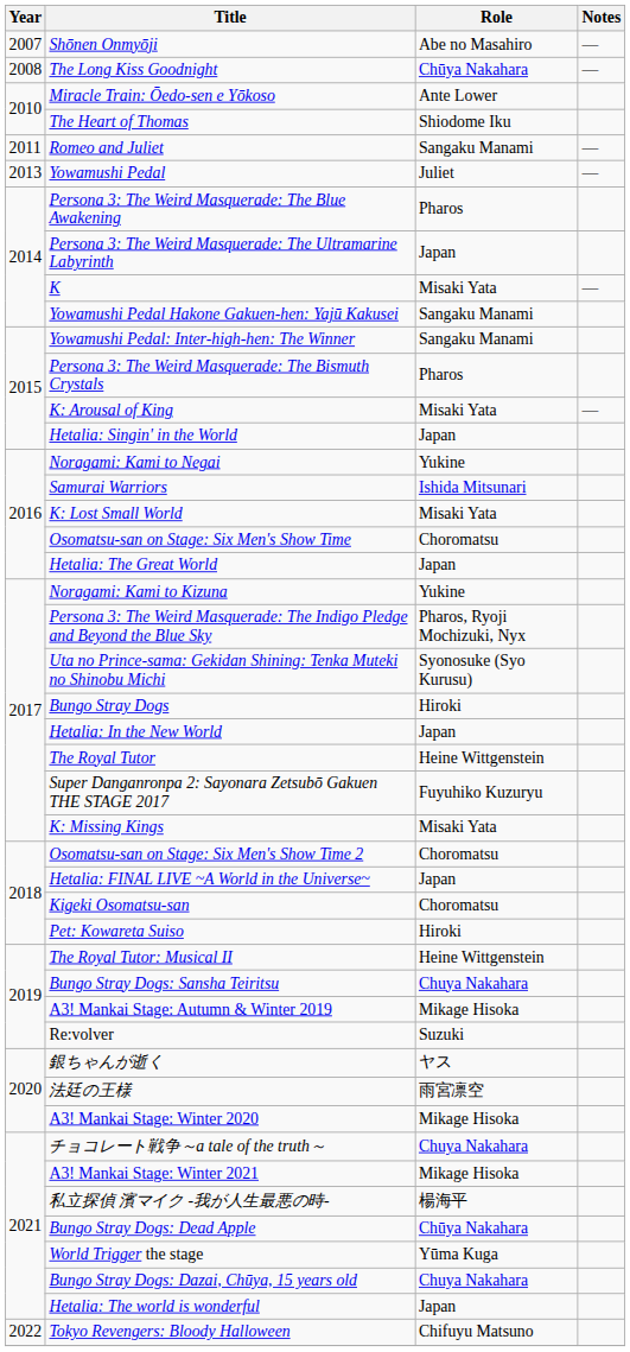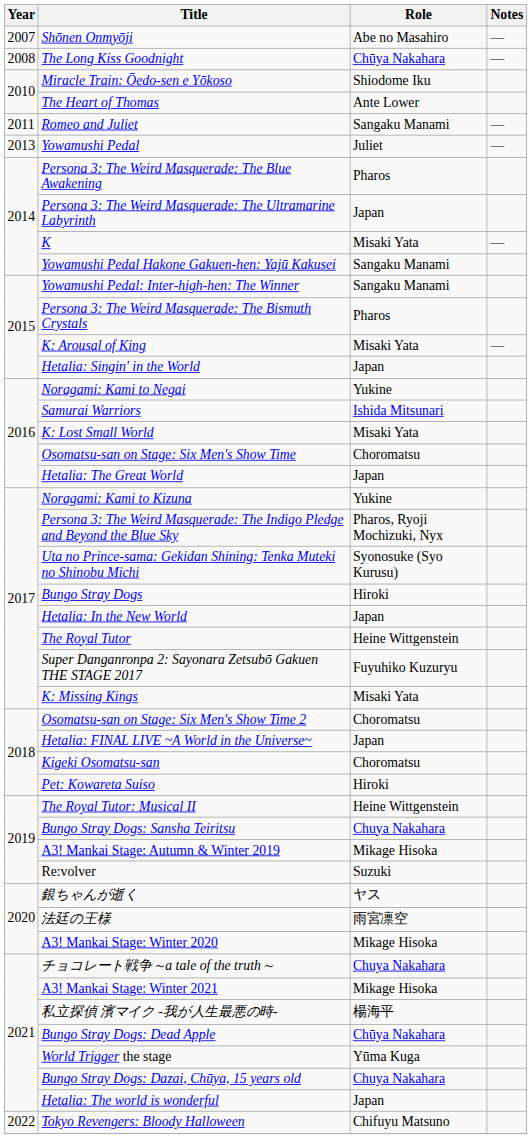 <table class="wikitable sortable">
 <tr>
 <th>Year</th>
 <th>Title</th>
 <th>Role</th>
 <th class="unsortable">Notes</th>
 </tr>
 <tr>
 <td>2007</td>
 <td><em><a href='#'>Shōnen Onmyōji</a></em></td>
 <td>Abe no Masahiro</td>
 <td>—</td>
 </tr>
 <tr>
 <td>2008</td>
 <td><em><a href='#'>The Long Kiss Goodnight</a></em></td>
 <td><a href='#'>Chūya Nakahara</a></td>
 <td>—</td>
 </tr>
 <tr>
 <td rowspan="2">2010</td>
 <td><em><a href='#'>Miracle Train: Ōedo-sen e Yōkoso</a></em></td>
-<td>Ante Lower</td>
+<td>Shiodome Iku</td>
 <td></td>
 </tr>
 <tr>
 <td><em><a href='#'>The Heart of Thomas</a></em></td>
-<td>Shiodome Iku</td>
+<td>Ante Lower</td>
 <td></td>
 </tr>
 <tr>
 <td>2011</td>
 <td><em><a href='#'>Romeo and Juliet</a></em></td>
 <td>Sangaku Manami</td>
 <td>—</td>
 </tr>
 <tr>
 <td>2013</td>
 <td><em><a href='#'>Yowamushi Pedal</a></em></td>
 <td>Juliet</td>
 <td>—</td>
 </tr>
 <tr>
 <td rowspan="4">2014</td>
 <td><em><a href='#'>Persona 3: The Weird Masquerade: The Blue Awakening</a></em></td>
 <td>Pharos</td>
 <td></td>
 </tr>
 <tr>
 <td><em><a href='#'>Persona 3: The Weird Masquerade: The Ultramarine Labyrinth</a></em></td>
 <td>Japan</td>
 <td></td>
 </tr>
 <tr>
 <td><em><a href='#'>K</a></em></td>
 <td>Misaki Yata</td>
 <td>—</td>
 </tr>
 <tr>
 <td><em><a href='#'>Yowamushi Pedal Hakone Gakuen-hen: Yajū Kakusei</a></em></td>
 <td>Sangaku Manami</td>
 <td></td>
 </tr>
 <tr>
 <td rowspan="4">2015</td>
 <td><em><a href='#'>Yowamushi Pedal: Inter-high-hen: The Winner</a></em></td>
 <td>Sangaku Manami</td>
 <td></td>
 </tr>
 <tr>
 <td><em><a href='#'>Persona 3: The Weird Masquerade: The Bismuth Crystals</a></em></td>
 <td>Pharos</td>
 <td></td>
 </tr>
 <tr>
 <td><em><a href='#'>K: Arousal of King</a></em></td>
 <td>Misaki Yata</td>
 <td>—</td>
 </tr>
 <tr>
 <td><em><a href='#'>Hetalia: Singin' in the World</a></em></td>
 <td>Japan</td>
 <td></td>
 </tr>
 <tr>
 <td rowspan="5">2016</td>
 <td><em><a href='#'>Noragami: Kami to Negai</a></em></td>
 <td>Yukine</td>
 <td></td>
 </tr>
 <tr>
 <td><em><a href='#'>Samurai Warriors</a></em></td>
 <td><a href='#'>Ishida Mitsunari</a></td>
 <td></td>
 </tr>
 <tr>
 <td><em><a href='#'>K: Lost Small World</a></em></td>
 <td>Misaki Yata</td>
 <td></td>
 </tr>
 <tr>
 <td><em><a href='#'>Osomatsu-san on Stage: Six Men's Show Time</a></em></td>
 <td>Choromatsu</td>
 <td></td>
 </tr>
 <tr>
 <td><em><a href='#'>Hetalia: The Great World</a></em></td>
 <td>Japan</td>
 <td></td>
 </tr>
 <tr>
 <td rowspan="8">2017</td>
 <td><em><a href='#'>Noragami: Kami to Kizuna</a></em></td>
 <td>Yukine</td>
 <td></td>
 </tr>
 <tr>
 <td><em><a href='#'>Persona 3: The Weird Masquerade: The Indigo Pledge and Beyond the Blue Sky</a></em></td>
 <td>Pharos, Ryoji Mochizuki, Nyx</td>
 <td></td>
 </tr>
 <tr>
 <td><em><a href='#'>Uta no Prince-sama: Gekidan Shining: Tenka Muteki no Shinobu Michi</a></em></td>
 <td>Syonosuke (Syo Kurusu)</td>
 <td></td>
 </tr>
 <tr>
 <td><em><a href='#'>Bungo Stray Dogs</a></em></td>
 <td>Hiroki</td>
 <td></td>
 </tr>
 <tr>
 <td><em><a href='#'>Hetalia: In the New World</a></em></td>
 <td>Japan</td>
 <td></td>
 </tr>
 <tr>
 <td><em><a href='#'>The Royal Tutor</a></em></td>
 <td>Heine Wittgenstein</td>
 <td></td>
 </tr>
 <tr>
 <td><em>Super Danganronpa 2: Sayonara Zetsubō Gakuen THE STAGE 2017</em></td>
 <td>Fuyuhiko Kuzuryu</td>
 <td></td>
 </tr>
 <tr>
 <td><em><a href='#'>K: Missing Kings</a></em></td>
 <td>Misaki Yata</td>
 <td></td>
 </tr>
 <tr>
 <td rowspan="4">2018</td>
 <td><em><a href='#'>Osomatsu-san on Stage: Six Men's Show Time 2</a></em></td>
 <td>Choromatsu</td>
 <td></td>
 </tr>
 <tr>
 <td><em><a href='#'>Hetalia: FINAL LIVE ~A World in the Universe~</a></em></td>
 <td>Japan</td>
 <td></td>
 </tr>
 <tr>
 <td><em><a href='#'>Kigeki Osomatsu-san</a></em></td>
 <td>Choromatsu</td>
 <td></td>
 </tr>
 <tr>
 <td><em><a href='#'>Pet: Kowareta Suiso</a></em></td>
 <td>Hiroki</td>
 <td></td>
 </tr>
 <tr>
 <td rowspan="4">2019</td>
 <td><em><a href='#'>The Royal Tutor: Musical II</a></em></td>
 <td>Heine Wittgenstein</td>
 <td></td>
 </tr>
 <tr>
 <td><em><a href='#'>Bungo Stray Dogs: Sansha Teiritsu</a></em></td>
 <td><a href='#'>Chuya Nakahara</a></td>
 <td></td>
 </tr>
 <tr>
 <td><a href='#'>A3! Mankai Stage: Autumn & Winter 2019</a></td>
 <td>Mikage Hisoka</td>
 <td></td>
 </tr>
 <tr>
 <td>Re:volver</td>
 <td>Suzuki</td>
 <td></td>
 </tr>
 <tr>
 <td rowspan="3">2020</td>
 <td><em>銀ちゃんが逝く</em></td>
 <td>ヤス</td>
 <td></td>
 </tr>
 <tr>
 <td><em>法廷の王様</em></td>
 <td>雨宮凛空</td>
 <td></td>
 </tr>
 <tr>
 <td><a href='#'>A3! Mankai Stage: Winter 2020</a></td>
 <td>Mikage Hisoka</td>
 <td></td>
 </tr>
 <tr>
 <td rowspan="7">2021</td>
 <td><em>チョコレート戦争～a tale of the truth～</em></td>
 <td><a href='#'>Chuya Nakahara</a></td>
 <td></td>
 </tr>
 <tr>
 <td><a href='#'>A3! Mankai Stage: Winter 2021</a></td>
 <td>Mikage Hisoka</td>
 <td></td>
 </tr>
 <tr>
 <td><em>私立探偵 濱マイク -我が人生最悪の時-</em></td>
 <td>楊海平</td>
 <td></td>
 </tr>
 <tr>
 <td><em><a href='#'>Bungo Stray Dogs: Dead Apple</a></em></td>
 <td><a href='#'>Chūya Nakahara</a></td>
 <td></td>
 </tr>
 <tr>
 <td><em><a href='#'>World Trigger</a></em> the stage</td>
 <td>Yūma Kuga</td>
 <td></td>
 </tr>
 <tr>
 <td><em><a href='#'>Bungo Stray Dogs: Dazai, Chūya, 15 years old</a></em></td>
 <td><a href='#'>Chuya Nakahara</a></td>
 <td></td>
 </tr>
 <tr>
 <td><em><a href='#'>Hetalia: The world is wonderful</a></em></td>
 <td>Japan</td>
 <td></td>
 </tr>
 <tr>
 <td>2022</td>
 <td><em><a href='#'>Tokyo Revengers: Bloody Halloween</a></em></td>
 <td>Chifuyu Matsuno</td>
 <td></td>
 </tr>
 <tr>
 </tr>
 </table>
